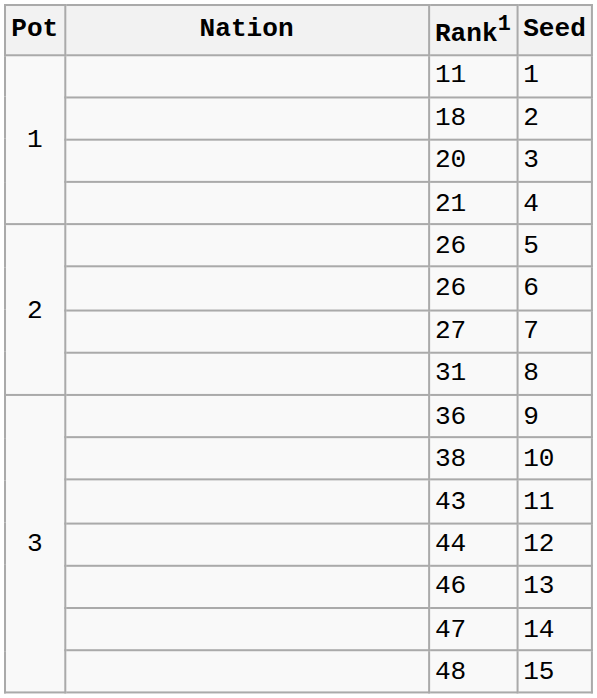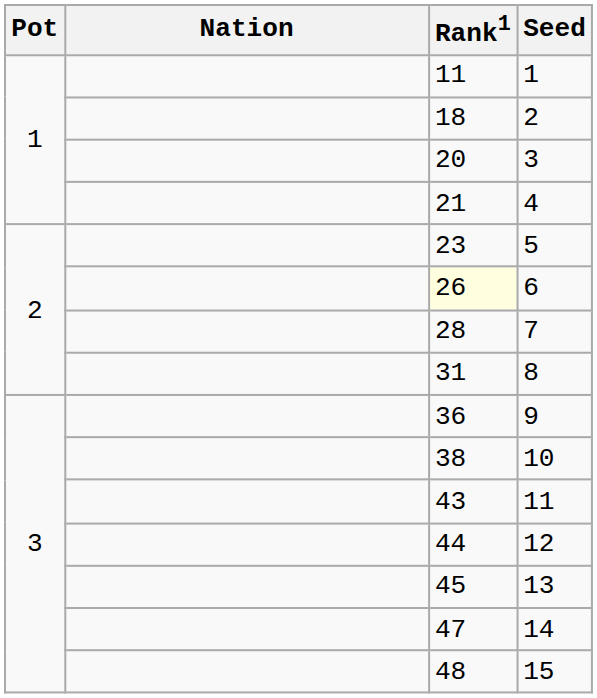 <table class="wikitable">
 <tr>
 <th>Pot</th>
 <th width="175">Nation</th>
 <th>Rank<sup>1</sup></th>
 <th>Seed</th>
 </tr>
 <tr>
 <td rowspan=4 style="text-align:center;">1</td>
 <td></td>
 <td>11</td>
 <td>1</td>
 </tr>
 <tr>
 <td></td>
 <td>18</td>
 <td>2</td>
 </tr>
 <tr>
 <td></td>
 <td>20</td>
 <td>3</td>
 </tr>
 <tr>
 <td></td>
 <td>21</td>
 <td>4</td>
 </tr>
 <tr>
 <td rowspan=4 style="text-align:center;">2</td>
 <td></td>
-<td>26</td>
+<td>23</td>
 <td>5</td>
 </tr>
 <tr>
 <td></td>
-<td>26</td>
+<td style="background: lightyellow;">26</td>
 <td>6</td>
 </tr>
 <tr>
 <td></td>
-<td>27</td>
+<td>28</td>
 <td>7</td>
 </tr>
 <tr>
 <td></td>
 <td>31</td>
 <td>8</td>
 </tr>
 <tr>
 <td rowspan=7 style="text-align:center;">3</td>
 <td></td>
 <td>36</td>
 <td>9</td>
 </tr>
 <tr>
 <td></td>
 <td>38</td>
 <td>10</td>
 </tr>
 <tr>
 <td></td>
 <td>43</td>
 <td>11</td>
 </tr>
 <tr>
 <td></td>
 <td>44</td>
 <td>12</td>
 </tr>
 <tr>
 <td></td>
-<td>46</td>
+<td>45</td>
 <td>13</td>
 </tr>
 <tr>
 <td></td>
 <td>47</td>
 <td>14</td>
 </tr>
 <tr>
 <td></td>
 <td>48</td>
 <td>15</td>
 </tr>
 </table>
